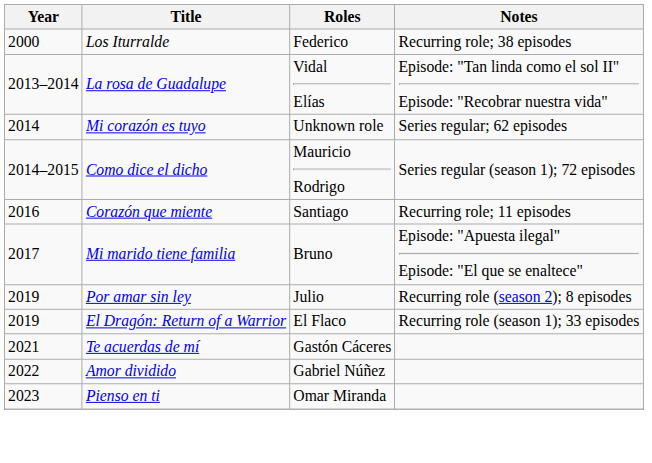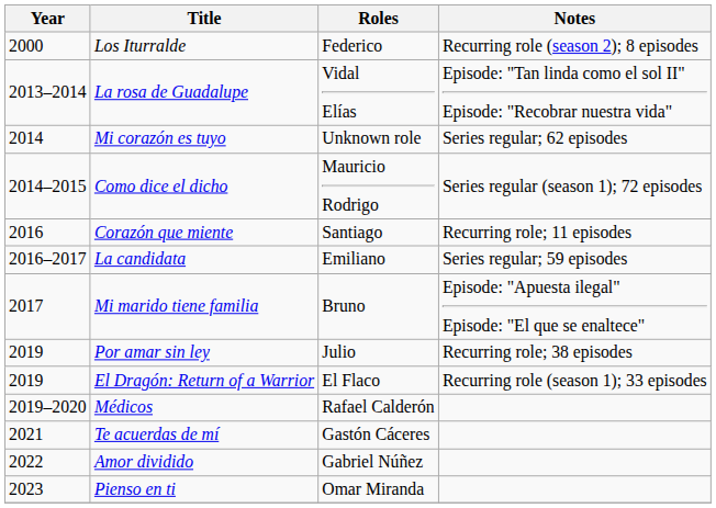 <table class="wikitable sortable">
 <tr>
 <th>Year</th>
 <th>Title</th>
 <th>Roles</th>
 <th>Notes</th>
 </tr>
 <tr>
 <td>2000</td>
 <td><em>Los Iturralde</em></td>
 <td>Federico</td>
-<td>Recurring role; 38 episodes</td>
+<td>Recurring role (<a href='#'>season 2</a>); 8 episodes</td>
 </tr>
 <tr>
 <td>2013–2014</td>
 <td><em><a href='#'>La rosa de Guadalupe</a></em></td>
 <td>Vidal<hr>Elías</td>
 <td>Episode: "Tan linda como el sol II"<hr>Episode: "Recobrar nuestra vida"</td>
 </tr>
 <tr>
 <td>2014</td>
 <td><em><a href='#'>Mi corazón es tuyo</a></em></td>
 <td>Unknown role</td>
 <td>Series regular; 62 episodes</td>
 </tr>
 <tr>
 <td>2014–2015</td>
 <td><em><a href='#'>Como dice el dicho</a></em></td>
 <td>Mauricio<hr>Rodrigo</td>
 <td>Series regular (season 1); 72 episodes</td>
 </tr>
 <tr>
 <td>2016</td>
 <td><em><a href='#'>Corazón que miente</a></em></td>
 <td>Santiago</td>
 <td>Recurring role; 11 episodes</td>
 </tr>
 <tr>
+<td>2016–2017</td>
+<td><em><a href='#'>La candidata</a></em></td>
+<td>Emiliano</td>
+<td>Series regular; 59 episodes</td>
+</tr>
+<tr>
 <td>2017</td>
 <td><em><a href='#'>Mi marido tiene familia</a></em></td>
 <td>Bruno</td>
 <td>Episode: "Apuesta ilegal"<hr>Episode: "El que se enaltece"</td>
 </tr>
 <tr>
 <td>2019</td>
 <td><em><a href='#'>Por amar sin ley</a></em></td>
 <td>Julio</td>
-<td>Recurring role (<a href='#'>season 2</a>); 8 episodes</td>
+<td>Recurring role; 38 episodes</td>
 </tr>
 <tr>
 <td>2019</td>
 <td><em><a href='#'>El Dragón: Return of a Warrior</a></em></td>
 <td>El Flaco</td>
 <td>Recurring role (season 1); 33 episodes</td>
+</tr>
+<tr>
+<td>2019–2020</td>
+<td><em><a href='#'>Médicos</a></em></td>
+<td>Rafael Calderón</td>
+<td></td>
 </tr>
 <tr>
 <td>2021</td>
 <td><em><a href='#'>Te acuerdas de mí</a></em></td>
 <td>Gastón Cáceres</td>
 <td></td>
 </tr>
 <tr>
 <td>2022</td>
 <td><em><a href='#'>Amor dividido</a></em></td>
 <td>Gabriel Núñez</td>
 <td></td>
 </tr>
 <tr>
 <td>2023</td>
 <td><em><a href='#'>Pienso en ti</a></em></td>
 <td>Omar Miranda</td>
 <td></td>
 </tr>
 <tr>
 </tr>
 </table>
